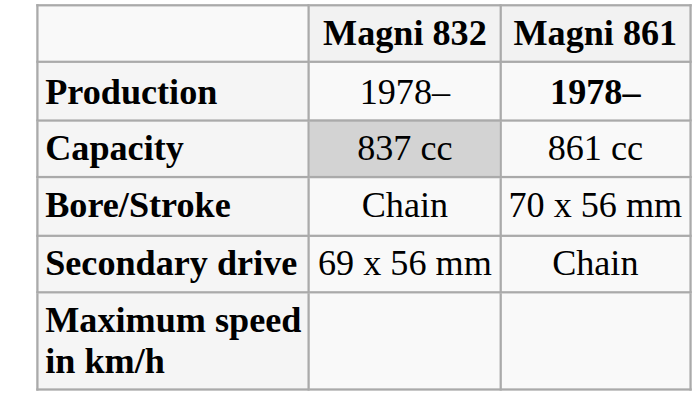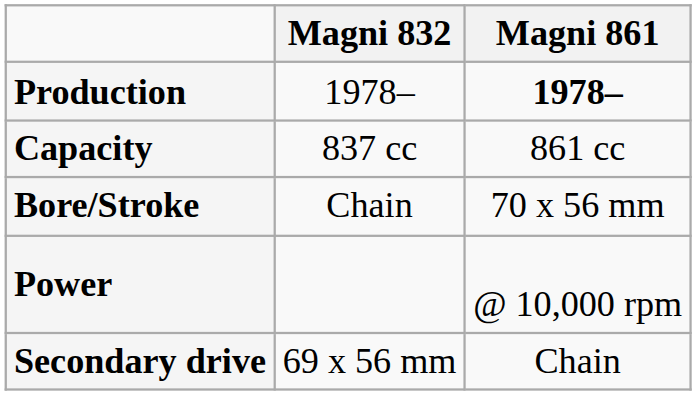 <table class="wikitable" style="float: right;">
 <tr>
 <td></td>
 <th>Magni 832</th>
 <th>Magni 861</th>
 </tr>
 <tr align="center">
 <td align="left" style="background:#F5F5F5"><strong>Production</strong></td>
 <td>1978–</td>
 <td><strong>1978–</strong></td>
 </tr>
 <tr align="center">
 <td align="left" style="background:#F5F5F5"><strong>Capacity</strong></td>
-<td style="background: lightgrey;">837 cc</td>
+<td>837 cc</td>
 <td>861 cc</td>
 </tr>
 <tr align="center">
 <td align="left" style="background:#F5F5F5"><strong>Bore/Stroke</strong></td>
 <td>Chain</td>
 <td>70 x 56 mm</td>
 </tr>
 <tr align="center">
+<td align="left" style="background:#F5F5F5"><strong>Power</strong></td>
+<td></td>
+<td><br>@ 10,000 rpm</td>
+</tr>
+<tr align="center">
 <td align="left" style="background:#F5F5F5"><strong>Secondary drive</strong></td>
 <td>69 x 56 mm</td>
 <td>Chain</td>
 </tr>
-<tr align="center">
-<td align="left" style="background:#F5F5F5"><strong>Maximum speed</strong><br><strong>in km/h</strong></td>
-<td></td>
-<td></td>
-</tr>
 </table>
